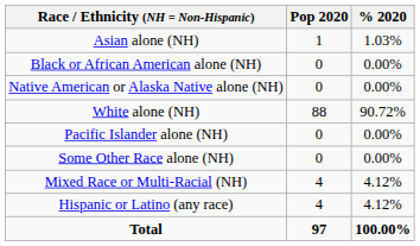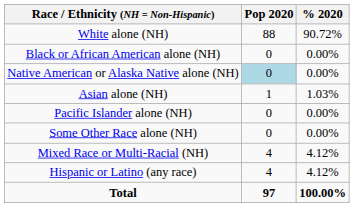 <table class="wikitable"  style="text-align:center;">
 <tr>
 <th>Race / Ethnicity <small>(<em>NH = Non-Hispanic</em>)</small></th>
 <th>Pop 2020</th>
 <th>% 2020</th>
 </tr>
 <tr>
-<td><a href='#'>Asian</a> alone (NH)</td>
-<td>1</td>
-<td>1.03%</td>
+<td><a href='#'>White</a> alone (NH)</td>
+<td>88</td>
+<td>90.72%</td>
 </tr>
 <tr>
 <td><a href='#'>Black or African American</a> alone (NH)</td>
 <td>0</td>
 <td>0.00%</td>
 </tr>
 <tr>
 <td><a href='#'>Native American</a> or <a href='#'>Alaska Native</a> alone (NH)</td>
-<td>0</td>
+<td style="background: lightblue;">0</td>
 <td>0.00%</td>
 </tr>
 <tr>
-<td><a href='#'>White</a> alone (NH)</td>
-<td>88</td>
-<td>90.72%</td>
+<td><a href='#'>Asian</a> alone (NH)</td>
+<td>1</td>
+<td>1.03%</td>
 </tr>
 <tr>
 <td><a href='#'>Pacific Islander</a> alone (NH)</td>
 <td>0</td>
 <td>0.00%</td>
 </tr>
 <tr>
 <td><a href='#'>Some Other Race</a> alone (NH)</td>
 <td>0</td>
 <td>0.00%</td>
 </tr>
 <tr>
 <td><a href='#'>Mixed Race or Multi-Racial</a> (NH)</td>
 <td>4</td>
 <td>4.12%</td>
 </tr>
 <tr>
 <td><a href='#'>Hispanic or Latino</a> (any race)</td>
 <td>4</td>
 <td>4.12%</td>
 </tr>
 <tr>
 <td><strong>Total</strong></td>
 <td><strong>97</strong></td>
 <td><strong>100.00%</strong></td>
 </tr>
 </table>
